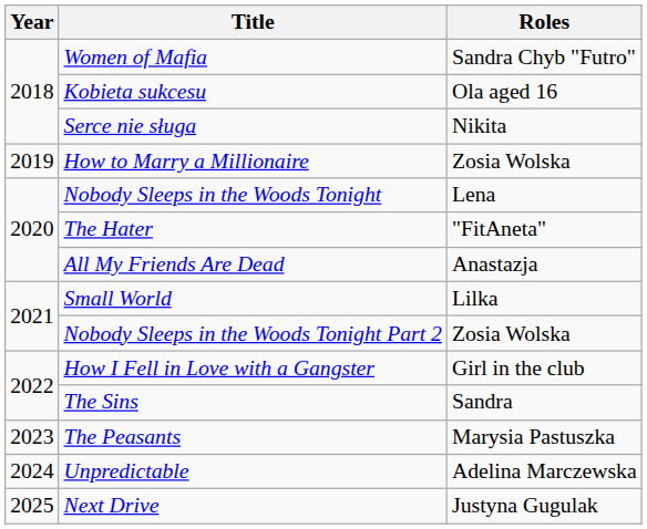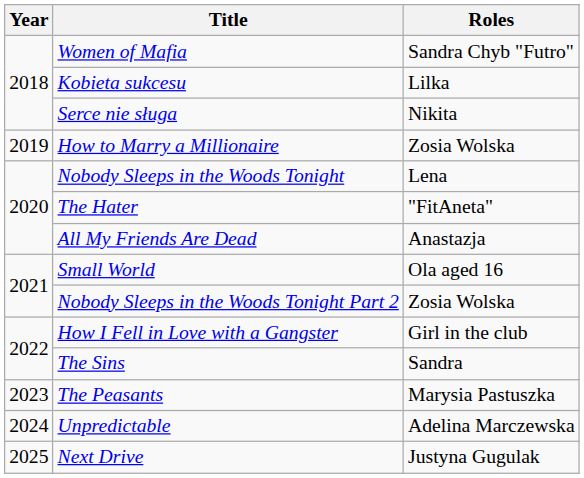 <table class="wikitable">
 <tr>
 <th>Year</th>
 <th>Title</th>
 <th>Roles</th>
 </tr>
 <tr>
 <td rowspan="3">2018</td>
 <td><em><a href='#'>Women of Mafia</a></em></td>
 <td>Sandra Chyb "Futro"</td>
 </tr>
 <tr>
 <td><em><a href='#'>Kobieta sukcesu</a></em></td>
-<td>Ola aged 16</td>
+<td>Lilka</td>
 </tr>
 <tr>
 <td><em><a href='#'>Serce nie sługa</a></em></td>
 <td>Nikita</td>
 </tr>
 <tr>
 <td>2019</td>
 <td><em><a href='#'>How to Marry a Millionaire</a></em></td>
 <td>Zosia Wolska</td>
 </tr>
 <tr>
 <td rowspan="3">2020</td>
 <td><em><a href='#'>Nobody Sleeps in the Woods Tonight</a></em></td>
 <td>Lena</td>
 </tr>
 <tr>
 <td><em><a href='#'>The Hater</a></em></td>
 <td>"FitAneta"</td>
 </tr>
 <tr>
 <td><em><a href='#'>All My Friends Are Dead</a></em></td>
 <td>Anastazja</td>
 </tr>
 <tr>
 <td rowspan="2">2021</td>
 <td><em><a href='#'>Small World</a></em></td>
-<td>Lilka</td>
+<td>Ola aged 16</td>
 </tr>
 <tr>
 <td><em><a href='#'>Nobody Sleeps in the Woods Tonight Part 2</a></em></td>
 <td>Zosia Wolska</td>
 </tr>
 <tr>
 <td rowspan="2">2022</td>
 <td><em><a href='#'>How I Fell in Love with a Gangster</a></em></td>
 <td>Girl in the club</td>
 </tr>
 <tr>
 <td><em><a href='#'>The Sins</a></em></td>
 <td>Sandra</td>
 </tr>
 <tr>
 <td>2023</td>
 <td><em><a href='#'>The Peasants</a></em></td>
 <td>Marysia Pastuszka</td>
 </tr>
 <tr>
 <td>2024</td>
 <td><em><a href='#'>Unpredictable</a></em></td>
 <td>Adelina Marczewska</td>
 </tr>
 <tr>
 <td>2025</td>
 <td><em><a href='#'>Next Drive</a></em></td>
 <td>Justyna Gugulak</td>
 </tr>
 </table>
